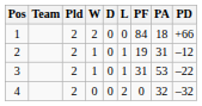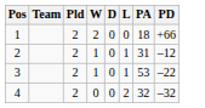 <table class="wikitable" style="text-align: center;">
 <tr>
 <th>Pos</th>
 <th>Team</th>
 <th>Pld</th>
 <th>W</th>
 <th>D</th>
 <th>L</th>
-<th>PF</th>
 <th>PA</th>
 <th>PD</th>
 </tr>
 <tr>
 <td>1</td>
 <td align="left"></td>
 <td>2</td>
 <td>2</td>
 <td>0</td>
 <td>0</td>
-<td>84</td>
 <td>18</td>
 <td>+66</td>
 </tr>
 <tr>
 <td>2</td>
 <td align="left"></td>
 <td>2</td>
 <td>1</td>
 <td>0</td>
 <td>1</td>
-<td>19</td>
 <td>31</td>
 <td>–12</td>
 </tr>
 <tr>
 <td>3</td>
 <td align="left"></td>
 <td>2</td>
 <td>1</td>
 <td>0</td>
 <td>1</td>
-<td>31</td>
 <td>53</td>
 <td>–22</td>
 </tr>
 <tr>
 <td>4</td>
 <td align="left"></td>
 <td>2</td>
 <td>0</td>
 <td>0</td>
 <td>2</td>
-<td>0</td>
 <td>32</td>
 <td>–32</td>
 </tr>
 </table>
